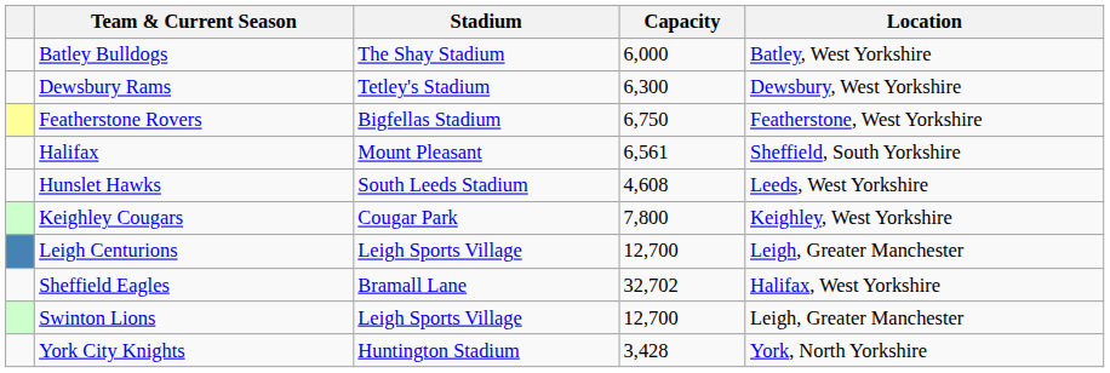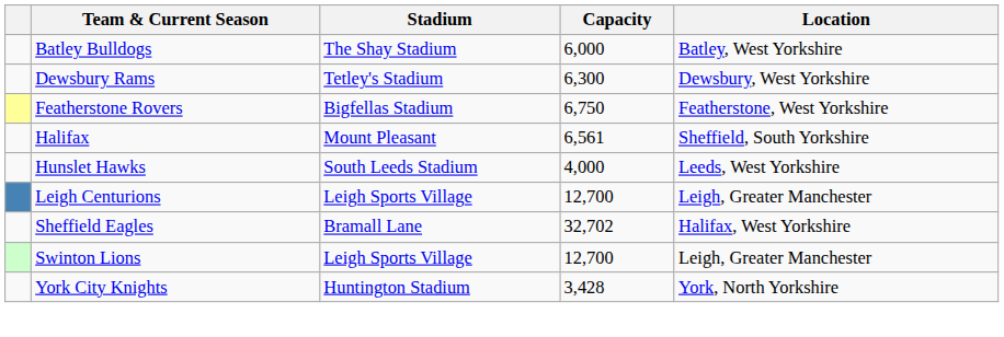 <table class="wikitable sortable" style="width:95%; font-size:95%;">
 <tr>
 <th style="width:15px;" class="unsortable"></th>
 <th>Team & Current Season</th>
 <th>Stadium</th>
 <th>Capacity</th>
 <th>Location</th>
 </tr>
 <tr>
 <td></td>
 <td><a href='#'>Batley Bulldogs</a></td>
 <td><a href='#'>The Shay Stadium</a></td>
 <td>6,000</td>
 <td><a href='#'>Batley</a>, West Yorkshire</td>
 </tr>
 <tr>
 <td></td>
 <td><a href='#'>Dewsbury Rams</a></td>
 <td><a href='#'>Tetley's Stadium</a></td>
 <td>6,300</td>
 <td><a href='#'>Dewsbury</a>, West Yorkshire</td>
 </tr>
 <tr>
 <td style="background:#ff9;"></td>
 <td><a href='#'>Featherstone Rovers</a></td>
 <td><a href='#'>Bigfellas Stadium</a></td>
 <td>6,750</td>
 <td><a href='#'>Featherstone</a>, West Yorkshire</td>
 </tr>
 <tr>
 <td></td>
 <td><a href='#'>Halifax</a></td>
 <td><a href='#'>Mount Pleasant</a></td>
 <td>6,561</td>
 <td><a href='#'>Sheffield</a>, South Yorkshire</td>
 </tr>
 <tr>
 <td></td>
 <td><a href='#'>Hunslet Hawks</a></td>
 <td><a href='#'>South Leeds Stadium</a></td>
-<td>4,608</td>
+<td>4,000</td>
 <td><a href='#'>Leeds</a>, West Yorkshire</td>
-</tr>
-<tr>
-<td style="background:#CCFFCC;"></td>
-<td><a href='#'>Keighley Cougars</a></td>
-<td><a href='#'>Cougar Park</a></td>
-<td>7,800</td>
-<td><a href='#'>Keighley</a>, West Yorkshire</td>
 </tr>
 <tr>
 <td style="background:#4682b4;"></td>
 <td><a href='#'>Leigh Centurions</a></td>
 <td><a href='#'>Leigh Sports Village</a></td>
 <td>12,700</td>
 <td><a href='#'>Leigh</a>, Greater Manchester</td>
 </tr>
 <tr>
 <td></td>
 <td><a href='#'>Sheffield Eagles</a></td>
 <td><a href='#'>Bramall Lane</a></td>
 <td>32,702</td>
 <td><a href='#'>Halifax</a>, West Yorkshire</td>
 </tr>
 <tr>
 <td style="background:#CCFFCC;"></td>
 <td><a href='#'>Swinton Lions</a></td>
 <td><a href='#'>Leigh Sports Village</a></td>
 <td>12,700</td>
 <td>Leigh, Greater Manchester</td>
 </tr>
 <tr>
 <td></td>
 <td><a href='#'>York City Knights</a></td>
 <td><a href='#'>Huntington Stadium</a></td>
 <td>3,428</td>
 <td><a href='#'>York</a>, North Yorkshire</td>
 </tr>
 </table>
